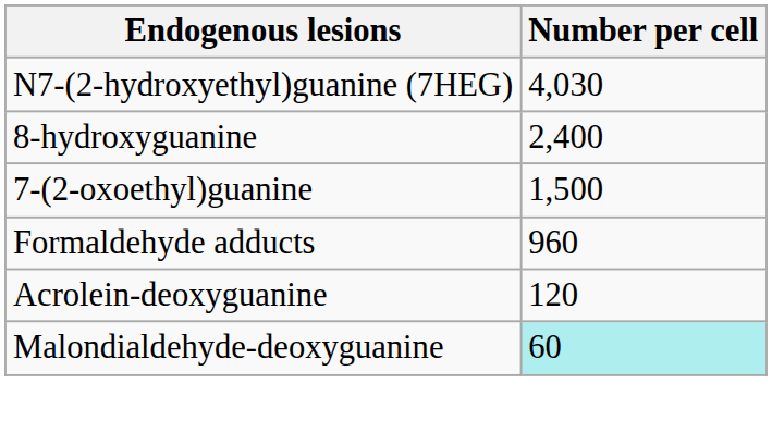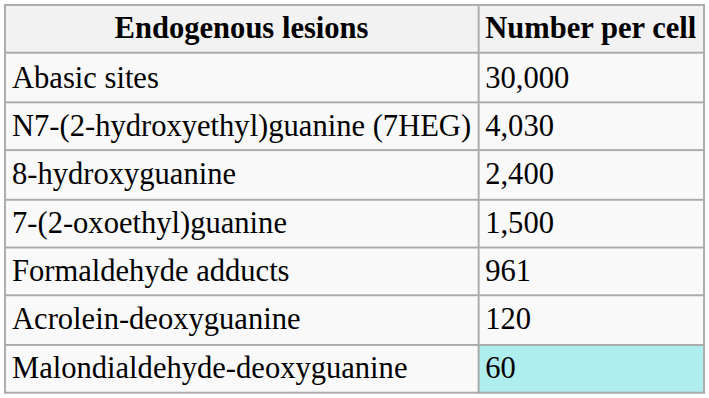 <table class="wikitable">
 <tr>
 <th>Endogenous lesions</th>
 <th>Number per cell</th>
+</tr>
+<tr>
+<td>Abasic sites</td>
+<td>30,000</td>
 </tr>
 <tr>
 <td>N7-(2-hydroxyethyl)guanine (7HEG)</td>
 <td>4,030</td>
 </tr>
 <tr>
 <td>8-hydroxyguanine</td>
 <td>2,400</td>
 </tr>
 <tr>
 <td>7-(2-oxoethyl)guanine</td>
 <td>1,500</td>
 </tr>
 <tr>
 <td>Formaldehyde adducts</td>
-<td>960</td>
+<td>961</td>
 </tr>
 <tr>
 <td>Acrolein-deoxyguanine</td>
 <td>120</td>
 </tr>
 <tr>
 <td>Malondialdehyde-deoxyguanine</td>
 <td style="background: paleturquoise;">60</td>
 </tr>
 </table>
